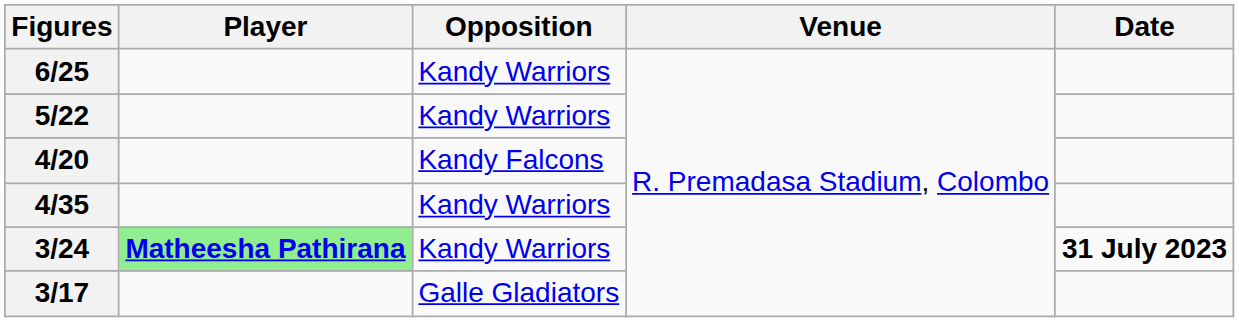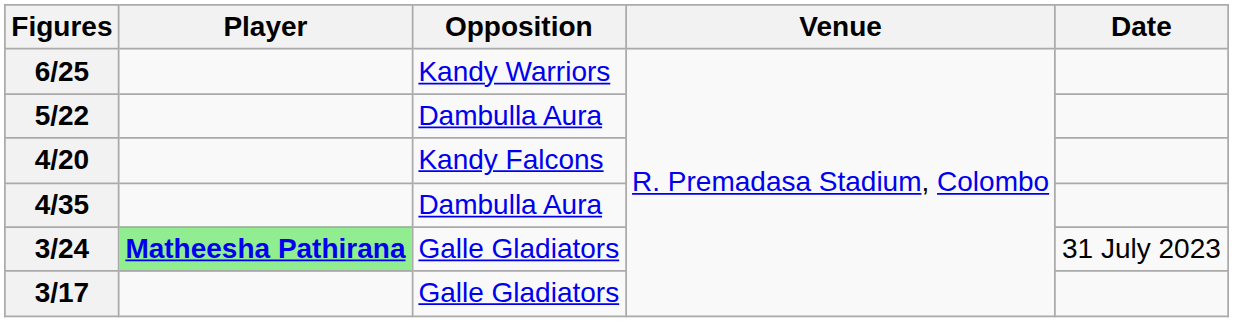 <table class="wikitable">
 <tr>
 <th>Figures</th>
 <th>Player</th>
 <th>Opposition</th>
 <th>Venue</th>
 <th>Date</th>
 </tr>
 <tr>
 <th>6/25</th>
 <td></td>
 <td><a href='#'>Kandy Warriors</a></td>
 <td rowspan="6"><a href='#'>R. Premadasa Stadium</a>, <a href='#'>Colombo</a></td>
 <td></td>
 </tr>
 <tr>
 <th>5/22</th>
 <td></td>
-<td><a href='#'>Kandy Warriors</a></td>
+<td><a href='#'>Dambulla Aura</a></td>
 <td></td>
 </tr>
 <tr>
 <th>4/20</th>
 <td></td>
 <td><a href='#'>Kandy Falcons</a></td>
 <td></td>
 </tr>
 <tr>
 <th>4/35</th>
 <td></td>
-<td><a href='#'>Kandy Warriors</a></td>
+<td><a href='#'>Dambulla Aura</a></td>
 <td></td>
 </tr>
 <tr>
 <th>3/24</th>
 <td style="background: lightgreen;"><strong><a href='#'>Matheesha Pathirana</a></strong></td>
-<td><a href='#'>Kandy Warriors</a></td>
-<td><strong>31 July 2023</strong></td>
+<td><a href='#'>Galle Gladiators</a></td>
+<td>31 July 2023</td>
 </tr>
 <tr>
 <th>3/17</th>
 <td></td>
 <td><a href='#'>Galle Gladiators</a></td>
 <td></td>
 </tr>
 </table>
